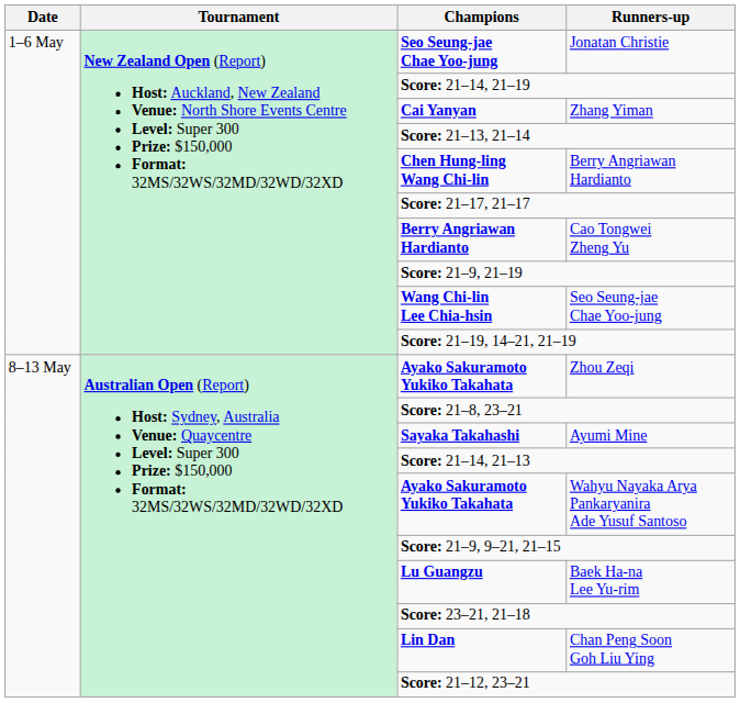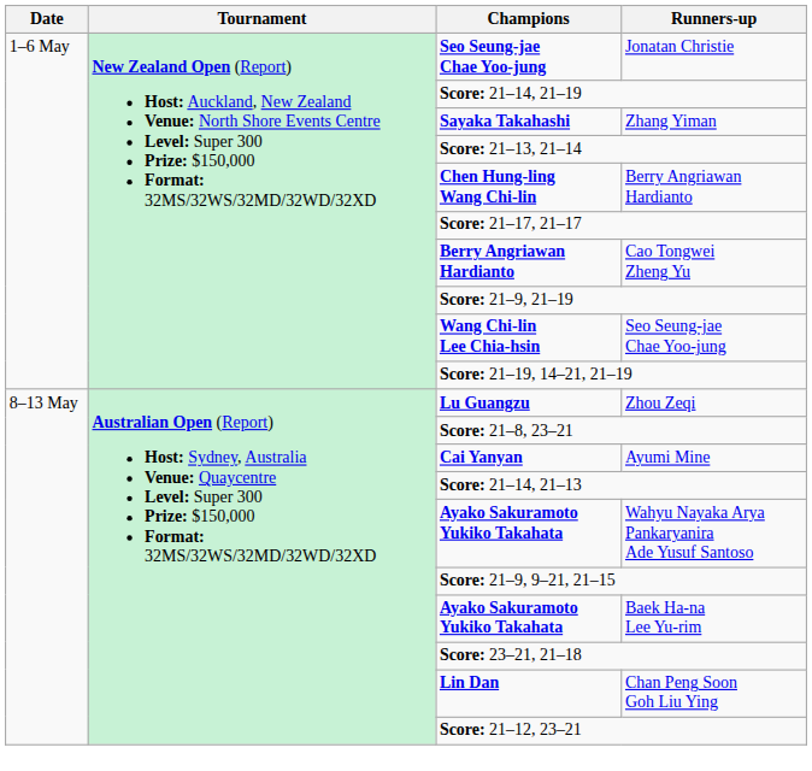 <table class=wikitable style=font-size:80%>
 <tr>
 <th width=110>Date</th>
 <th width=330>Tournament</th>
 <th width=250>Champions</th>
 <th width=250>Runners-up</th>
 </tr>
 <tr valign=top>
 <td rowspan=10>1–6 May</td>
 <td style="background:#C7F2D5;" rowspan="10"><br><strong><a href='#'>New Zealand Open</a></strong> (<a href='#'>Report</a>)<ul><li><strong>Host:</strong> <a href='#'>Auckland</a>, <a href='#'>New Zealand</a></li><li><strong>Venue:</strong> <a href='#'>North Shore Events Centre</a></li><li><strong>Level:</strong> Super 300</li><li><strong>Prize:</strong> $150,000</li><li><strong>Format:</strong> 32MS/32WS/32MD/32WD/32XD</li></ul></td>
 <td><strong> <a href='#'>Seo Seung-jae</a><br> <a href='#'>Chae Yoo-jung</a></strong></td>
 <td> <a href='#'>Jonatan Christie</a></td>
 </tr>
 <tr>
 <td colspan=2><strong>Score:</strong> 21–14, 21–19</td>
 </tr>
 <tr valign=top>
-<td><strong> <a href='#'>Cai Yanyan</a> </strong></td>
+<td><strong> <a href='#'>Sayaka Takahashi</a></strong></td>
 <td> <a href='#'>Zhang Yiman</a></td>
 </tr>
 <tr>
 <td colspan=2><strong>Score:</strong> 21–13, 21–14</td>
 </tr>
 <tr valign=top>
 <td><strong> <a href='#'>Chen Hung-ling</a><br> <a href='#'>Wang Chi-lin</a></strong></td>
 <td> <a href='#'>Berry Angriawan</a> <br> <a href='#'>Hardianto</a></td>
 </tr>
 <tr>
 <td colspan=2><strong>Score:</strong> 21–17, 21–17</td>
 </tr>
 <tr valign=top>
 <td><strong> <a href='#'>Berry Angriawan</a><br> <a href='#'>Hardianto</a></strong></td>
 <td> <a href='#'>Cao Tongwei</a><br> <a href='#'>Zheng Yu</a></td>
 </tr>
 <tr>
 <td colspan=2><strong>Score:</strong> 21–9, 21–19</td>
 </tr>
 <tr valign=top>
 <td><strong> <a href='#'>Wang Chi-lin</a><br> <a href='#'>Lee Chia-hsin</a></strong></td>
 <td> <a href='#'>Seo Seung-jae</a><br> <a href='#'>Chae Yoo-jung</a></td>
 </tr>
 <tr>
 <td colspan=2><strong>Score:</strong> 21–19, 14–21, 21–19</td>
 </tr>
 <tr valign=top>
 <td rowspan=10>8–13 May</td>
 <td style="background:#C7F2D5;" rowspan="10"><br><strong><a href='#'>Australian Open</a></strong> (<a href='#'>Report</a>)<ul><li><strong>Host:</strong> <a href='#'>Sydney</a>, <a href='#'>Australia</a></li><li><strong>Venue:</strong> <a href='#'>Quaycentre</a></li><li><strong>Level:</strong> Super 300</li><li><strong>Prize:</strong> $150,000</li><li><strong>Format:</strong> 32MS/32WS/32MD/32WD/32XD</li></ul></td>
-<td><strong> <a href='#'>Ayako Sakuramoto</a><br> <a href='#'>Yukiko Takahata</a></strong></td>
+<td><strong> <a href='#'>Lu Guangzu</a></strong></td>
 <td> <a href='#'>Zhou Zeqi</a></td>
 </tr>
 <tr>
 <td colspan=2><strong>Score:</strong> 21–8, 23–21</td>
 </tr>
 <tr valign=top>
-<td><strong> <a href='#'>Sayaka Takahashi</a></strong></td>
+<td><strong> <a href='#'>Cai Yanyan</a> </strong></td>
 <td> <a href='#'>Ayumi Mine</a></td>
 </tr>
 <tr>
 <td colspan=2><strong>Score:</strong> 21–14, 21–13</td>
 </tr>
 <tr valign=top>
 <td><strong> <a href='#'>Ayako Sakuramoto</a><br> <a href='#'>Yukiko Takahata</a></strong></td>
 <td> <a href='#'>Wahyu Nayaka Arya Pankaryanira</a><br> <a href='#'>Ade Yusuf Santoso</a></td>
 </tr>
 <tr>
 <td colspan=2><strong>Score:</strong> 21–9, 9–21, 21–15</td>
 </tr>
 <tr valign=top>
-<td><strong> <a href='#'>Lu Guangzu</a></strong></td>
+<td><strong> <a href='#'>Ayako Sakuramoto</a><br> <a href='#'>Yukiko Takahata</a></strong></td>
 <td> <a href='#'>Baek Ha-na</a><br> <a href='#'>Lee Yu-rim</a></td>
 </tr>
 <tr>
 <td colspan=2><strong>Score:</strong> 23–21, 21–18</td>
 </tr>
 <tr valign=top>
 <td><strong> <a href='#'>Lin Dan</a></strong></td>
 <td> <a href='#'>Chan Peng Soon</a><br> <a href='#'>Goh Liu Ying</a></td>
 </tr>
 <tr>
 <td colspan=2><strong>Score:</strong> 21–12, 23–21</td>
 </tr>
 </table>
